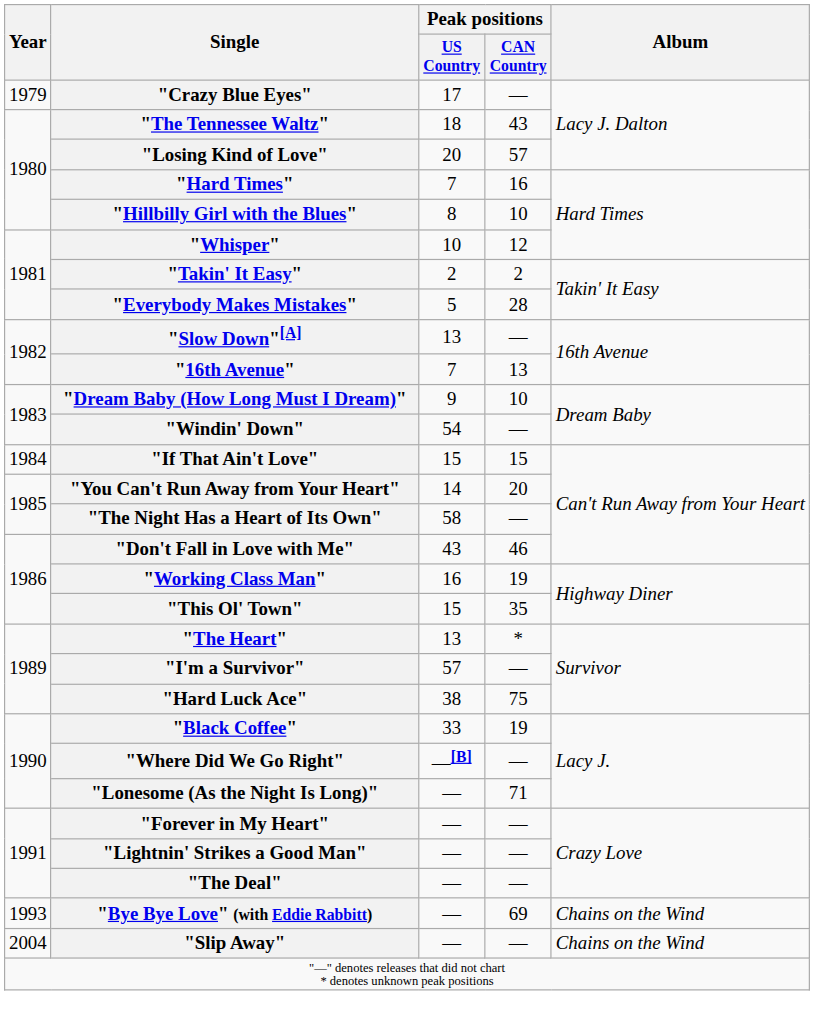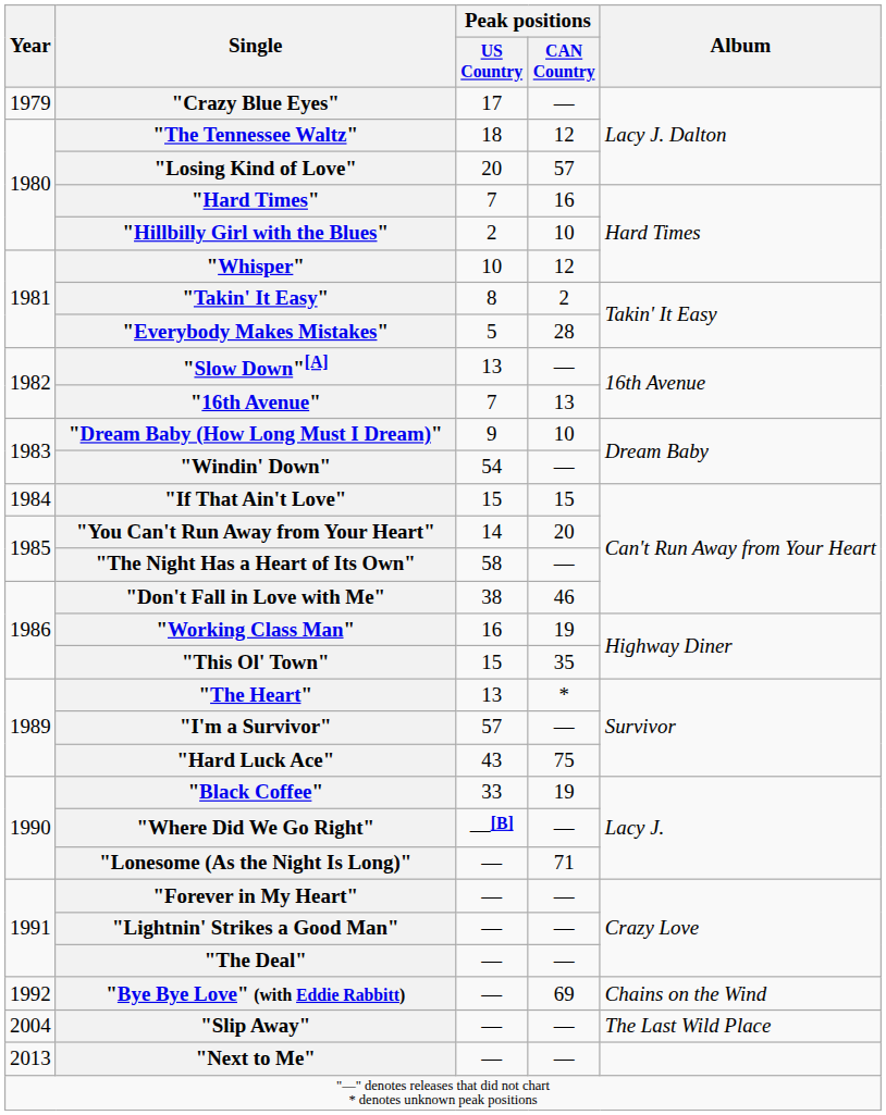 <table class="wikitable plainrowheaders" style="text-align:center;">
 <tr>
 <th rowspan="2">Year</th>
 <th rowspan="2" style="width:19em;">Single</th>
 <th colspan="2">Peak positions</th>
 <th rowspan="2">Album</th>
 </tr>
 <tr style="font-size:smaller;">
 <th width="50"><a href='#'>US Country</a></th>
 <th width="50"><a href='#'>CAN Country</a></th>
 </tr>
 <tr>
 <td>1979</td>
 <th scope="row">"Crazy Blue Eyes"</th>
 <td>17</td>
 <td>—</td>
 <td align="left" rowspan="3"><em>Lacy J. Dalton</em></td>
 </tr>
 <tr>
 <td rowspan="4">1980</td>
 <th scope="row">"<a href='#'>The Tennessee Waltz</a>"</th>
 <td>18</td>
-<td>43</td>
+<td>12</td>
 </tr>
 <tr>
 <th scope="row">"Losing Kind of Love"</th>
 <td>20</td>
 <td>57</td>
 </tr>
 <tr>
 <th scope="row">"<a href='#'>Hard Times</a>"</th>
 <td>7</td>
 <td>16</td>
 <td align="left" rowspan="3"><em>Hard Times</em></td>
 </tr>
 <tr>
 <th scope="row">"<a href='#'>Hillbilly Girl with the Blues</a>"</th>
-<td>8</td>
+<td>2</td>
 <td>10</td>
 </tr>
 <tr>
 <td rowspan="3">1981</td>
 <th scope="row">"<a href='#'>Whisper</a>"</th>
 <td>10</td>
 <td>12</td>
 </tr>
 <tr>
 <th scope="row">"<a href='#'>Takin' It Easy</a>"</th>
-<td>2</td>
+<td>8</td>
 <td>2</td>
 <td align="left" rowspan="2"><em>Takin' It Easy</em></td>
 </tr>
 <tr>
 <th scope="row">"<a href='#'>Everybody Makes Mistakes</a>"</th>
 <td>5</td>
 <td>28</td>
 </tr>
 <tr>
 <td rowspan="2">1982</td>
 <th scope="row">"<a href='#'>Slow Down</a>"<sup><span></span><a href='#'><strong>[A]</strong></a></sup></th>
 <td>13</td>
 <td>—</td>
 <td align="left" rowspan="2"><em>16th Avenue</em></td>
 </tr>
 <tr>
 <th scope="row">"<a href='#'>16th Avenue</a>"</th>
 <td>7</td>
 <td>13</td>
 </tr>
 <tr>
 <td rowspan="2">1983</td>
 <th scope="row">"<a href='#'>Dream Baby (How Long Must I Dream)</a>"</th>
 <td>9</td>
 <td>10</td>
 <td align="left" rowspan="2"><em>Dream Baby</em></td>
 </tr>
 <tr>
 <th scope="row">"Windin' Down"</th>
 <td>54</td>
 <td>—</td>
 </tr>
 <tr>
 <td>1984</td>
 <th scope="row">"If That Ain't Love"</th>
 <td>15</td>
 <td>15</td>
 <td align="left" rowspan="4"><em>Can't Run Away from Your Heart</em></td>
 </tr>
 <tr>
 <td rowspan="2">1985</td>
 <th scope="row">"You Can't Run Away from Your Heart"</th>
 <td>14</td>
 <td>20</td>
 </tr>
 <tr>
 <th scope="row">"The Night Has a Heart of Its Own"</th>
 <td>58</td>
 <td>—</td>
 </tr>
 <tr>
 <td rowspan="3">1986</td>
 <th scope="row">"Don't Fall in Love with Me"</th>
-<td>43</td>
+<td>38</td>
 <td>46</td>
 </tr>
 <tr>
 <th scope="row">"<a href='#'>Working Class Man</a>"</th>
 <td>16</td>
 <td>19</td>
 <td align="left" rowspan="2"><em>Highway Diner</em></td>
 </tr>
 <tr>
 <th scope="row">"This Ol' Town"</th>
 <td>15</td>
 <td>35</td>
 </tr>
 <tr>
 <td rowspan="3">1989</td>
 <th scope="row">"<a href='#'>The Heart</a>"</th>
 <td>13</td>
 <td>*</td>
 <td align="left" rowspan="3"><em>Survivor</em></td>
 </tr>
 <tr>
 <th scope="row">"I'm a Survivor"</th>
 <td>57</td>
 <td>—</td>
 </tr>
 <tr>
 <th scope="row">"Hard Luck Ace"</th>
-<td>38</td>
+<td>43</td>
 <td>75</td>
 </tr>
 <tr>
 <td rowspan="3">1990</td>
 <th scope="row">"<a href='#'>Black Coffee</a>"</th>
 <td>33</td>
 <td>19</td>
 <td align="left" rowspan="3"><em>Lacy J.</em></td>
 </tr>
 <tr>
 <th scope="row">"Where Did We Go Right"</th>
 <td>—<sup><span></span><a href='#'><strong>[B]</strong></a></sup></td>
 <td>—</td>
 </tr>
 <tr>
 <th scope="row">"Lonesome (As the Night Is Long)"</th>
 <td>—</td>
 <td>71</td>
 </tr>
 <tr>
 <td rowspan="3">1991</td>
 <th scope="row">"Forever in My Heart"</th>
 <td>—</td>
 <td>—</td>
 <td align="left" rowspan="3"><em>Crazy Love</em></td>
 </tr>
 <tr>
 <th scope="row">"Lightnin' Strikes a Good Man"</th>
 <td>—</td>
 <td>—</td>
 </tr>
 <tr>
 <th scope="row">"The Deal"</th>
 <td>—</td>
 <td>—</td>
 </tr>
 <tr>
-<td>1993</td>
+<td>1992</td>
 <th scope="row">"<a href='#'>Bye Bye Love</a>" <small>(with <a href='#'>Eddie Rabbitt</a>)</small></th>
 <td>—</td>
 <td>69</td>
 <td align="left"><em>Chains on the Wind</em></td>
 </tr>
 <tr>
 <td>2004</td>
 <th scope="row">"Slip Away"</th>
 <td>—</td>
 <td>—</td>
-<td align="left"><em>Chains on the Wind</em></td>
+<td align="left"><em>The Last Wild Place</em></td>
+</tr>
+<tr>
+<td>2013</td>
+<th scope="row">"Next to Me"</th>
+<td>—</td>
+<td>—</td>
+<td></td>
 </tr>
 <tr>
 <td colspan="5" style="font-size:8pt">"—" denotes releases that did not chart<br>* denotes unknown peak positions</td>
 </tr>
 </table>
